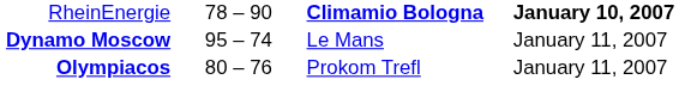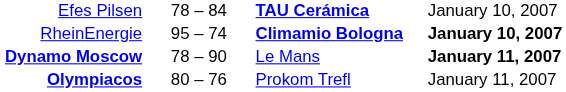 <table style="text-align:center">
 <tr>
 <th width=160></th>
 <th width=100></th>
 <th width=160></th>
 <th width=200></th>
 </tr>
 <tr>
+<td align=right><a href='#'>Efes Pilsen</a> </td>
+<td>78 – 84</td>
+<td align=left> <strong><a href='#'>TAU Cerámica</a></strong></td>
+<td align=left>January 10, 2007</td>
+</tr>
+<tr>
 <td align=right><a href='#'>RheinEnergie</a> </td>
-<td>78 – 90</td>
+<td>95 – 74</td>
 <td align=left> <strong><a href='#'>Climamio Bologna</a></strong></td>
 <td align=left><strong>January 10, 2007</strong></td>
 </tr>
 <tr>
 <td align=right><strong><a href='#'>Dynamo Moscow</a></strong> </td>
-<td>95 – 74</td>
+<td>78 – 90</td>
 <td align=left> <a href='#'>Le Mans</a></td>
-<td align=left>January 11, 2007</td>
+<td align=left><strong>January 11, 2007</strong></td>
 </tr>
 <tr>
 <td align=right><strong><a href='#'>Olympiacos</a></strong> </td>
 <td>80 – 76</td>
 <td align=left> <a href='#'>Prokom Trefl</a></td>
 <td align=left>January 11, 2007</td>
 </tr>
 </table>
